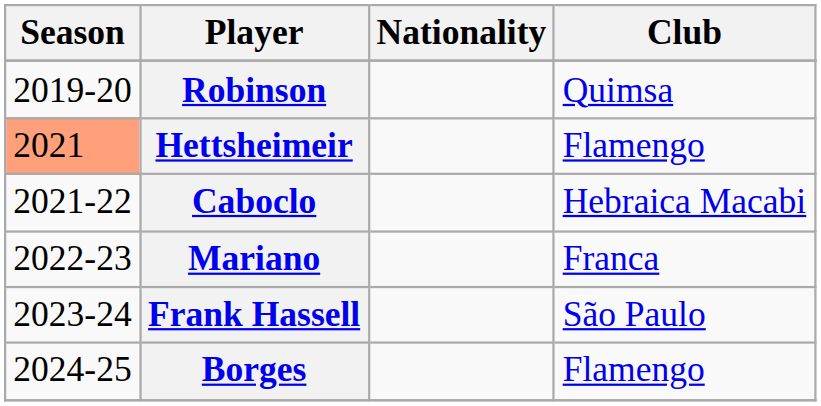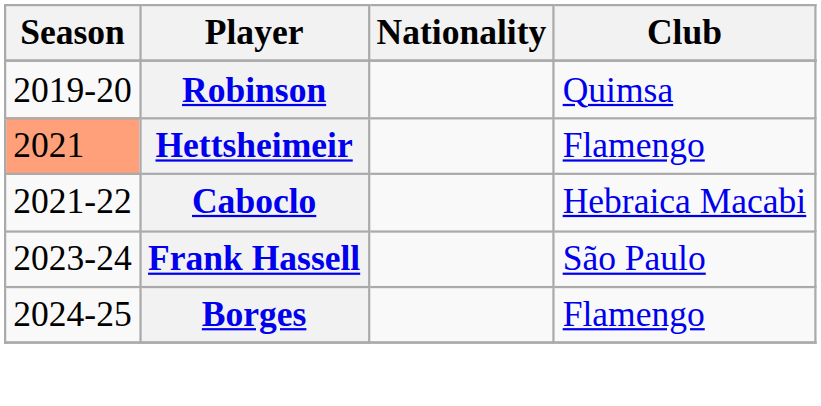 <table class="wikitable plainrowheaders sortable" summary="Year (sortable), Player (sortable), Position (sortable), Nationality (sortable) and Team (sortable)">
 <tr>
 <th scope="col">Season</th>
 <th scope="col">Player</th>
 <th scope="col">Nationality</th>
 <th scope="col">Club</th>
 </tr>
 <tr>
 </tr>
 <tr>
 <td>2019-20</td>
 <th scope="row"><a href='#'>Robinson</a></th>
 <td></td>
 <td> <a href='#'>Quimsa</a></td>
 </tr>
 <tr>
 <td style="background: lightsalmon;">2021</td>
 <th scope="row"><a href='#'>Hettsheimeir</a></th>
 <td></td>
 <td> <a href='#'>Flamengo</a></td>
 </tr>
 <tr>
 <td>2021-22</td>
 <th scope="row"><a href='#'>Caboclo</a></th>
 <td></td>
 <td> <a href='#'>Hebraica Macabi</a></td>
 </tr>
 <tr>
-<td>2022-23</td>
-<th scope="row"><a href='#'>Mariano</a></th>
-<td></td>
-<td> <a href='#'>Franca</a></td>
-</tr>
-<tr>
 <td>2023-24</td>
 <th scope="row"><a href='#'>Frank Hassell</a></th>
 <td></td>
 <td> <a href='#'>São Paulo</a></td>
 </tr>
 <tr>
 <td>2024-25</td>
 <th scope="row"><a href='#'>Borges</a></th>
 <td></td>
 <td> <a href='#'>Flamengo</a></td>
 </tr>
 <tr>
 </tr>
 </table>
